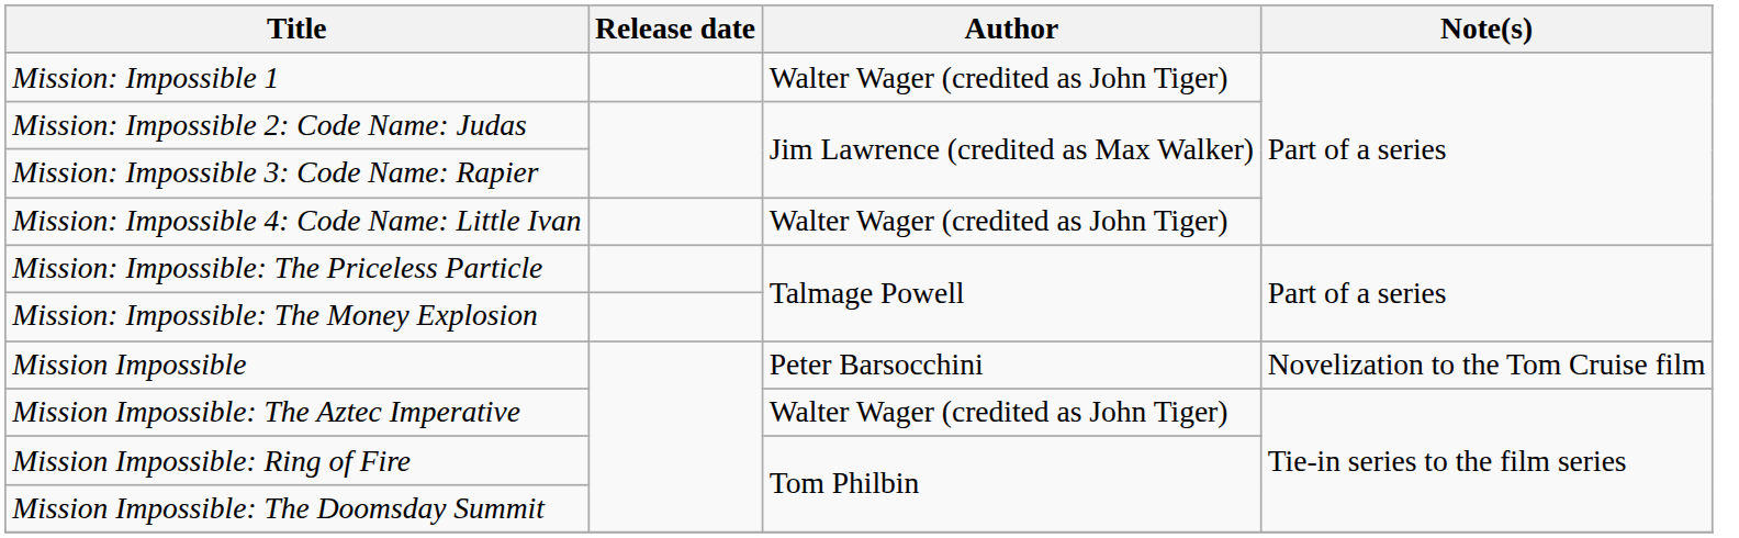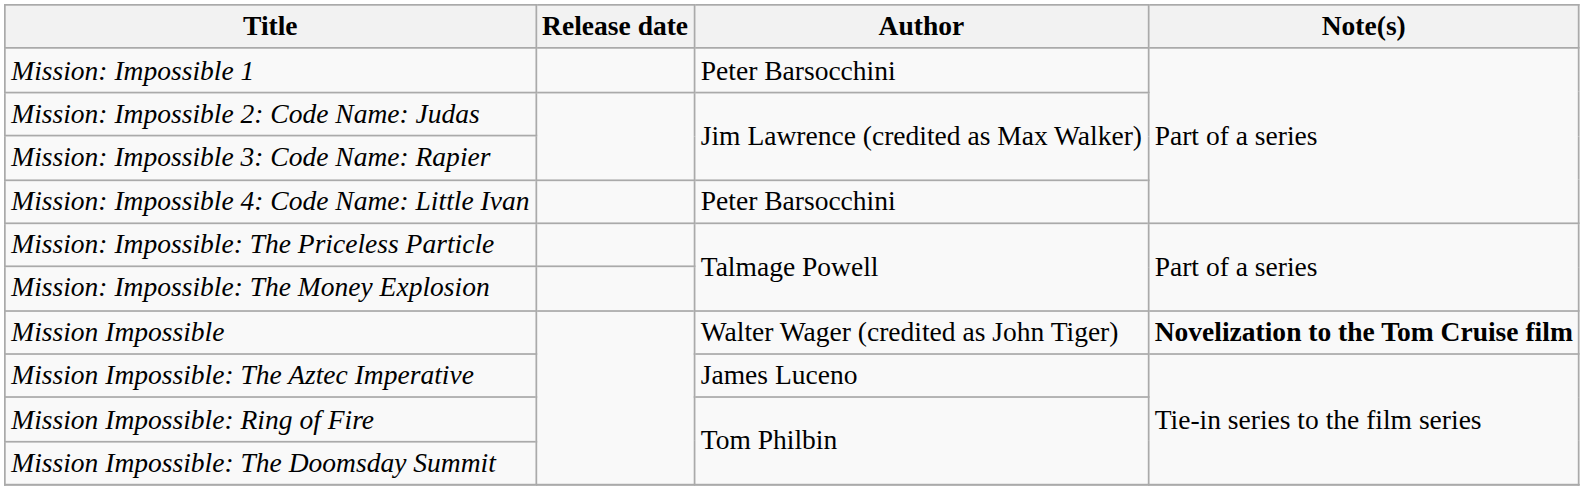 <table class="wikitable sortable">
 <tr>
 <th scope="col">Title</th>
 <th scope="col">Release date</th>
 <th scope="col">Author</th>
 <th scope="col">Note(s)</th>
 </tr>
 <tr>
 <td scope="row"><em>Mission: Impossible 1</em></td>
 <td></td>
-<td>Walter Wager (credited as John Tiger)</td>
+<td>Peter Barsocchini</td>
 <td rowspan="4">Part of a series</td>
 </tr>
 <tr>
 <td scope="row"><em>Mission: Impossible 2: Code Name: Judas</em></td>
 <td rowspan="2"></td>
 <td rowspan="2">Jim Lawrence (credited as Max Walker)</td>
 </tr>
 <tr>
 <td scope="row"><em>Mission: Impossible 3: Code Name: Rapier</em></td>
 </tr>
 <tr>
 <td scope="row"><em>Mission: Impossible 4: Code Name: Little Ivan</em></td>
 <td></td>
-<td>Walter Wager (credited as John Tiger)</td>
+<td>Peter Barsocchini</td>
 </tr>
 <tr>
 <td scope="row"><em>Mission: Impossible: The Priceless Particle</em></td>
 <td></td>
 <td rowspan="2">Talmage Powell</td>
 <td rowspan="2">Part of a series</td>
 </tr>
 <tr>
 <td scope="row"><em>Mission: Impossible: The Money Explosion</em></td>
 <td></td>
 </tr>
 <tr>
 <td scope="row"><em>Mission Impossible</em></td>
 <td rowspan="4"></td>
-<td>Peter Barsocchini</td>
-<td>Novelization to the Tom Cruise film</td>
+<td>Walter Wager (credited as John Tiger)</td>
+<td><strong>Novelization to the Tom Cruise film</strong></td>
 </tr>
 <tr>
 <td scope="row"><em>Mission Impossible: The Aztec Imperative</em></td>
-<td>Walter Wager (credited as John Tiger)</td>
+<td>James Luceno</td>
 <td rowspan="3">Tie-in series to the film series</td>
 </tr>
 <tr>
 <td scope="row"><em>Mission Impossible: Ring of Fire</em></td>
 <td rowspan="2">Tom Philbin</td>
 </tr>
 <tr>
 <td scope="row"><em>Mission Impossible: The Doomsday Summit</em></td>
 </tr>
 <tr>
 </tr>
 </table>
